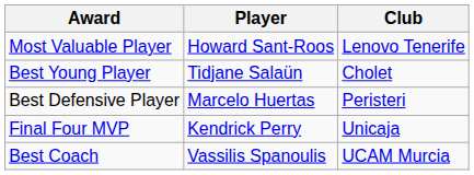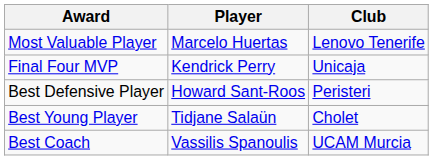 <table class="wikitable">
 <tr>
 <th>Award</th>
 <th>Player</th>
 <th>Club</th>
 </tr>
 <tr>
 <td><a href='#'>Most Valuable Player</a></td>
+<td> <a href='#'>Marcelo Huertas</a></td>
+<td> <a href='#'>Lenovo Tenerife</a></td>
+</tr>
+<tr>
+<td><a href='#'>Final Four MVP</a></td>
+<td> <a href='#'>Kendrick Perry</a></td>
+<td> <a href='#'>Unicaja</a></td>
+</tr>
+<tr>
+<td>Best Defensive Player</td>
 <td> <a href='#'>Howard Sant-Roos</a></td>
-<td> <a href='#'>Lenovo Tenerife</a></td>
+<td> <a href='#'>Peristeri</a></td>
 </tr>
 <tr>
 <td><a href='#'>Best Young Player</a></td>
 <td> <a href='#'>Tidjane Salaün</a></td>
 <td> <a href='#'>Cholet</a></td>
 </tr>
 <tr>
-<td>Best Defensive Player</td>
-<td> <a href='#'>Marcelo Huertas</a></td>
-<td> <a href='#'>Peristeri</a></td>
-</tr>
-<tr>
-<td><a href='#'>Final Four MVP</a></td>
-<td> <a href='#'>Kendrick Perry</a></td>
-<td> <a href='#'>Unicaja</a></td>
-</tr>
-<tr>
 <td><a href='#'>Best Coach</a></td>
 <td> <a href='#'>Vassilis Spanoulis</a></td>
 <td> <a href='#'>UCAM Murcia</a></td>
 </tr>
 </table>
